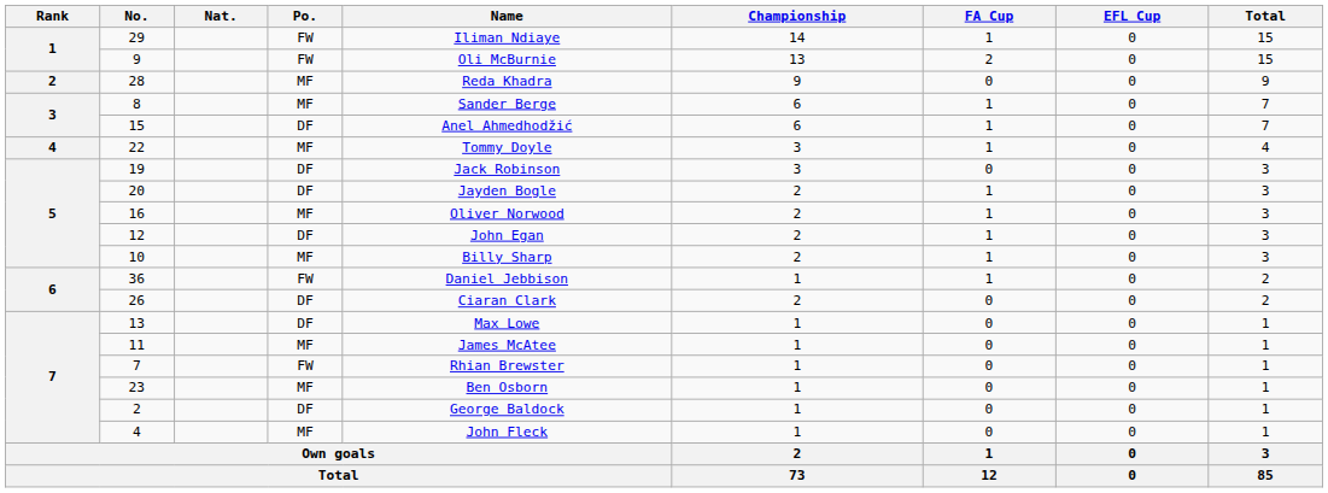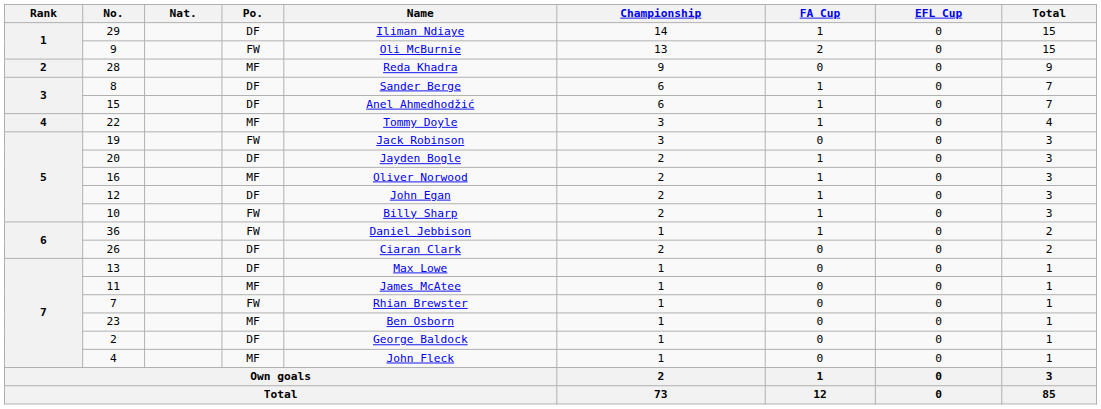 <table class="wikitable" style="text-align:center; font-size:95%; width:95%;">
 <tr>
 <th>Rank</th>
 <th>No.</th>
 <th>Nat.</th>
 <th>Po.</th>
 <th>Name</th>
 <th><a href='#'>Championship</a></th>
 <th><a href='#'>FA Cup</a></th>
 <th><a href='#'>EFL Cup</a></th>
 <th>Total</th>
 </tr>
 <tr>
 <th rowspan=2>1</th>
 <td>29</td>
 <td></td>
-<td>FW</td>
+<td>DF</td>
 <td><a href='#'>Iliman Ndiaye</a></td>
 <td>14</td>
 <td>1</td>
 <td>0</td>
 <td>15</td>
 </tr>
 <tr>
 <td>9</td>
 <td></td>
 <td>FW</td>
 <td><a href='#'>Oli McBurnie</a></td>
 <td>13</td>
 <td>2</td>
 <td>0</td>
 <td>15</td>
 </tr>
 <tr>
 <th rowspan=1>2</th>
 <td>28</td>
 <td></td>
 <td>MF</td>
 <td><a href='#'>Reda Khadra</a></td>
 <td>9</td>
 <td>0</td>
 <td>0</td>
 <td>9</td>
 </tr>
 <tr>
 <th rowspan=2>3</th>
 <td>8</td>
 <td></td>
-<td>MF</td>
+<td>DF</td>
 <td><a href='#'>Sander Berge</a></td>
 <td>6</td>
 <td>1</td>
 <td>0</td>
 <td>7</td>
 </tr>
 <tr>
 <td>15</td>
 <td></td>
 <td>DF</td>
 <td><a href='#'>Anel Ahmedhodžić</a></td>
 <td>6</td>
 <td>1</td>
 <td>0</td>
 <td>7</td>
 </tr>
 <tr>
 <th rowspan=1>4</th>
 <td>22</td>
 <td></td>
 <td>MF</td>
 <td><a href='#'>Tommy Doyle</a></td>
 <td>3</td>
 <td>1</td>
 <td>0</td>
 <td>4</td>
 </tr>
 <tr>
 <th rowspan=5>5</th>
 <td>19</td>
 <td></td>
-<td>DF</td>
+<td>FW</td>
 <td><a href='#'>Jack Robinson</a></td>
 <td>3</td>
 <td>0</td>
 <td>0</td>
 <td>3</td>
 </tr>
 <tr>
 <td>20</td>
 <td></td>
 <td>DF</td>
 <td><a href='#'>Jayden Bogle</a></td>
 <td>2</td>
 <td>1</td>
 <td>0</td>
 <td>3</td>
 </tr>
 <tr>
 <td>16</td>
 <td></td>
 <td>MF</td>
 <td><a href='#'>Oliver Norwood</a></td>
 <td>2</td>
 <td>1</td>
 <td>0</td>
 <td>3</td>
 </tr>
 <tr>
 <td>12</td>
 <td></td>
 <td>DF</td>
 <td><a href='#'>John Egan</a></td>
 <td>2</td>
 <td>1</td>
 <td>0</td>
 <td>3</td>
 </tr>
 <tr>
 <td>10</td>
 <td></td>
-<td>MF</td>
+<td>FW</td>
 <td><a href='#'>Billy Sharp</a></td>
 <td>2</td>
 <td>1</td>
 <td>0</td>
 <td>3</td>
 </tr>
 <tr>
 <th rowspan=2>6</th>
 <td>36</td>
 <td></td>
 <td>FW</td>
 <td><a href='#'>Daniel Jebbison</a></td>
 <td>1</td>
 <td>1</td>
 <td>0</td>
 <td>2</td>
 </tr>
 <tr>
 <td>26</td>
 <td></td>
 <td>DF</td>
 <td><a href='#'>Ciaran Clark</a></td>
 <td>2</td>
 <td>0</td>
 <td>0</td>
 <td>2</td>
 </tr>
 <tr>
 <th rowspan=6>7</th>
 <td>13</td>
 <td></td>
 <td>DF</td>
 <td><a href='#'>Max Lowe</a></td>
 <td>1</td>
 <td>0</td>
 <td>0</td>
 <td>1</td>
 </tr>
 <tr>
 <td>11</td>
 <td></td>
 <td>MF</td>
 <td><a href='#'>James McAtee</a></td>
 <td>1</td>
 <td>0</td>
 <td>0</td>
 <td>1</td>
 </tr>
 <tr>
 <td>7</td>
 <td></td>
 <td>FW</td>
 <td><a href='#'>Rhian Brewster</a></td>
 <td>1</td>
 <td>0</td>
 <td>0</td>
 <td>1</td>
 </tr>
 <tr>
 <td>23</td>
 <td></td>
 <td>MF</td>
 <td><a href='#'>Ben Osborn</a></td>
 <td>1</td>
 <td>0</td>
 <td>0</td>
 <td>1</td>
 </tr>
 <tr>
 <td>2</td>
 <td></td>
 <td>DF</td>
 <td><a href='#'>George Baldock</a></td>
 <td>1</td>
 <td>0</td>
 <td>0</td>
 <td>1</td>
 </tr>
 <tr>
 <td>4</td>
 <td></td>
 <td>MF</td>
 <td><a href='#'>John Fleck</a></td>
 <td>1</td>
 <td>0</td>
 <td>0</td>
 <td>1</td>
 </tr>
 <tr>
 <th colspan=5>Own goals</th>
 <th>2</th>
 <th>1</th>
 <th>0</th>
 <th>3</th>
 </tr>
 <tr>
 <th colspan=5>Total</th>
 <th>73</th>
 <th>12</th>
 <th>0</th>
 <th>85</th>
 </tr>
 </table>
